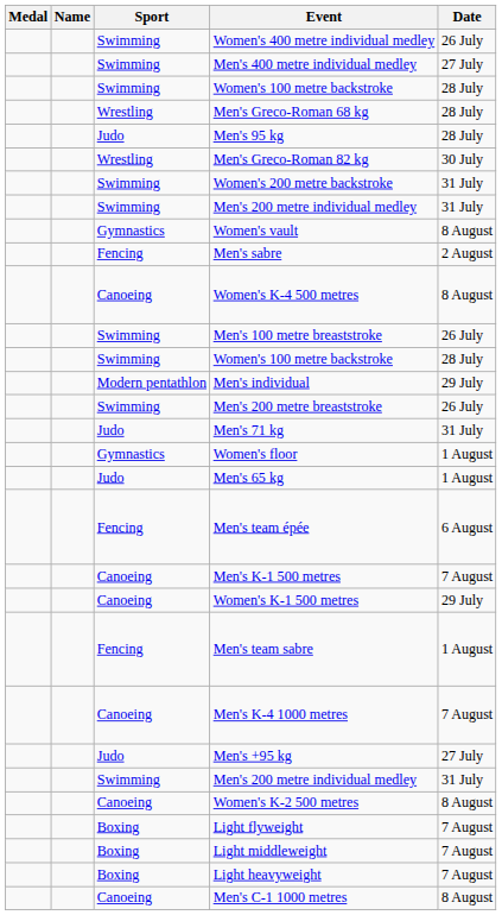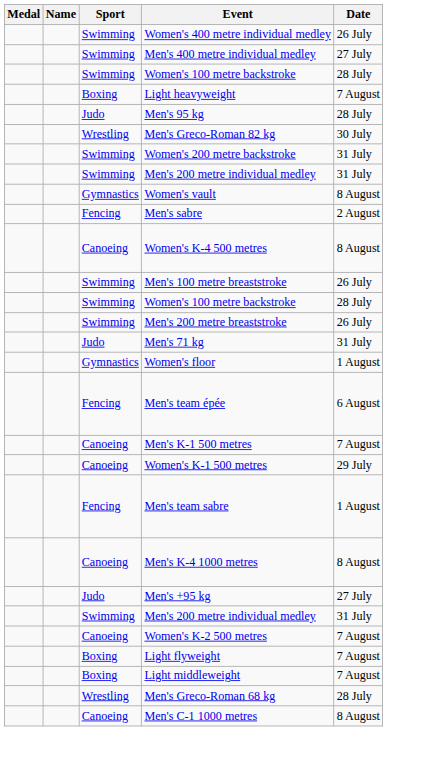 <table class="wikitable sortable" style="font-size:90%">
 <tr>
 <th>Medal</th>
 <th>Name</th>
 <th>Sport</th>
 <th>Event</th>
 <th>Date</th>
 </tr>
 <tr>
 <td></td>
 <td></td>
 <td><a href='#'>Swimming</a></td>
 <td><a href='#'>Women's 400 metre individual medley</a></td>
 <td>26 July</td>
 </tr>
 <tr>
 <td></td>
 <td></td>
 <td><a href='#'>Swimming</a></td>
 <td><a href='#'>Men's 400 metre individual medley</a></td>
 <td>27 July</td>
 </tr>
 <tr>
 <td></td>
 <td></td>
 <td><a href='#'>Swimming</a></td>
 <td><a href='#'>Women's 100 metre backstroke</a></td>
 <td>28 July</td>
 </tr>
 <tr>
 <td></td>
 <td></td>
-<td><a href='#'>Wrestling</a></td>
-<td><a href='#'>Men's Greco-Roman 68 kg</a></td>
-<td>28 July</td>
+<td><a href='#'>Boxing</a></td>
+<td><a href='#'>Light heavyweight</a></td>
+<td>7 August</td>
 </tr>
 <tr>
 <td></td>
 <td></td>
 <td><a href='#'>Judo</a></td>
 <td><a href='#'>Men's 95 kg</a></td>
 <td>28 July</td>
 </tr>
 <tr>
 <td></td>
 <td></td>
 <td><a href='#'>Wrestling</a></td>
 <td><a href='#'>Men's Greco-Roman 82 kg</a></td>
 <td>30 July</td>
 </tr>
 <tr>
 <td></td>
 <td></td>
 <td><a href='#'>Swimming</a></td>
 <td><a href='#'>Women's 200 metre backstroke</a></td>
 <td>31 July</td>
 </tr>
 <tr>
 <td></td>
 <td></td>
 <td><a href='#'>Swimming</a></td>
 <td><a href='#'>Men's 200 metre individual medley</a></td>
 <td>31 July</td>
 </tr>
 <tr>
 <td></td>
 <td></td>
 <td><a href='#'>Gymnastics</a></td>
 <td><a href='#'>Women's vault</a></td>
 <td>8 August</td>
 </tr>
 <tr>
 <td></td>
 <td></td>
 <td><a href='#'>Fencing</a></td>
 <td><a href='#'>Men's sabre</a></td>
 <td>2 August</td>
 </tr>
 <tr>
 <td></td>
 <td><br><br><br></td>
 <td><a href='#'>Canoeing</a></td>
 <td><a href='#'>Women's K-4 500 metres</a></td>
 <td>8 August</td>
 </tr>
 <tr>
 <td></td>
 <td></td>
 <td><a href='#'>Swimming</a></td>
 <td><a href='#'>Men's 100 metre breaststroke</a></td>
 <td>26 July</td>
 </tr>
 <tr>
 <td></td>
 <td></td>
 <td><a href='#'>Swimming</a></td>
 <td><a href='#'>Women's 100 metre backstroke</a></td>
 <td>28 July</td>
 </tr>
 <tr>
 <td></td>
 <td></td>
-<td><a href='#'>Modern pentathlon</a></td>
-<td><a href='#'>Men's individual</a></td>
-<td>29 July</td>
-</tr>
-<tr>
-<td></td>
-<td></td>
 <td><a href='#'>Swimming</a></td>
 <td><a href='#'>Men's 200 metre breaststroke</a></td>
 <td>26 July</td>
 </tr>
 <tr>
 <td></td>
 <td></td>
 <td><a href='#'>Judo</a></td>
 <td><a href='#'>Men's 71 kg</a></td>
 <td>31 July</td>
 </tr>
 <tr>
 <td></td>
 <td></td>
 <td><a href='#'>Gymnastics</a></td>
 <td><a href='#'>Women's floor</a></td>
-<td>1 August</td>
-</tr>
-<tr>
-<td></td>
-<td></td>
-<td><a href='#'>Judo</a></td>
-<td><a href='#'>Men's 65 kg</a></td>
 <td>1 August</td>
 </tr>
 <tr>
 <td></td>
 <td><br><br><br><br></td>
 <td><a href='#'>Fencing</a></td>
 <td><a href='#'>Men's team épée</a></td>
 <td>6 August</td>
 </tr>
 <tr>
 <td></td>
 <td></td>
 <td><a href='#'>Canoeing</a></td>
 <td><a href='#'>Men's K-1 500 metres</a></td>
 <td>7 August</td>
 </tr>
 <tr>
 <td></td>
 <td></td>
 <td><a href='#'>Canoeing</a></td>
 <td><a href='#'>Women's K-1 500 metres</a></td>
 <td>29 July</td>
 </tr>
 <tr>
 <td></td>
 <td><br><br><br><br></td>
 <td><a href='#'>Fencing</a></td>
 <td><a href='#'>Men's team sabre</a></td>
 <td>1 August</td>
 </tr>
 <tr>
 <td></td>
 <td><br><br><br></td>
 <td><a href='#'>Canoeing</a></td>
 <td><a href='#'>Men's K-4 1000 metres</a></td>
-<td>7 August</td>
+<td>8 August</td>
 </tr>
 <tr>
 <td></td>
 <td></td>
 <td><a href='#'>Judo</a></td>
 <td><a href='#'>Men's +95 kg</a></td>
 <td>27 July</td>
 </tr>
 <tr>
 <td></td>
 <td></td>
 <td><a href='#'>Swimming</a></td>
 <td><a href='#'>Men's 200 metre individual medley</a></td>
 <td>31 July</td>
 </tr>
 <tr>
 <td></td>
 <td><br></td>
 <td><a href='#'>Canoeing</a></td>
 <td><a href='#'>Women's K-2 500 metres</a></td>
-<td>8 August</td>
+<td>7 August</td>
 </tr>
 <tr>
 <td></td>
 <td></td>
 <td><a href='#'>Boxing</a></td>
 <td><a href='#'>Light flyweight</a></td>
 <td>7 August</td>
 </tr>
 <tr>
 <td></td>
 <td></td>
 <td><a href='#'>Boxing</a></td>
 <td><a href='#'>Light middleweight</a></td>
 <td>7 August</td>
 </tr>
 <tr>
 <td></td>
 <td></td>
-<td><a href='#'>Boxing</a></td>
-<td><a href='#'>Light heavyweight</a></td>
-<td>7 August</td>
+<td><a href='#'>Wrestling</a></td>
+<td><a href='#'>Men's Greco-Roman 68 kg</a></td>
+<td>28 July</td>
 </tr>
 <tr>
 <td></td>
 <td></td>
 <td><a href='#'>Canoeing</a></td>
 <td><a href='#'>Men's C-1 1000 metres</a></td>
 <td>8 August</td>
 </tr>
 </table>
